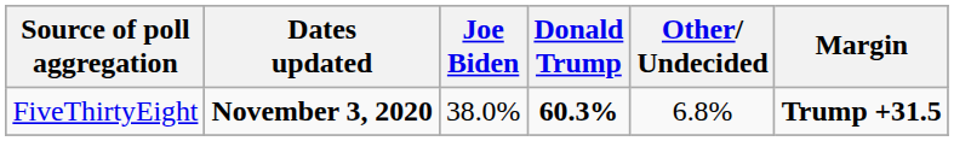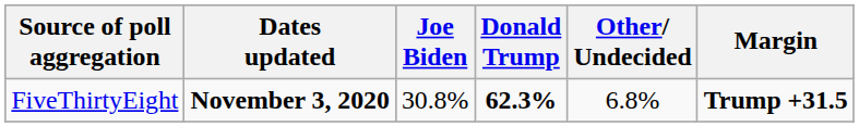 <table class="wikitable sortable" style="text-align:center;font-size:90%;line-height:17px">
 <tr>
 <th>Source of poll<br>aggregation</th>
 <th>Dates<br> updated</th>
 <th class="unsortable"><a href='#'>Joe<br>Biden</a><br><small></small></th>
 <th class="unsortable"><a href='#'>Donald<br>Trump</a><br><small></small></th>
 <th class="unsortable"><a href='#'>Other</a>/<br>Undecided<br></th>
 <th>Margin<br></th>
 </tr>
 <tr>
 <td><a href='#'>FiveThirtyEight</a></td>
 <td><strong>November 3, 2020</strong></td>
-<td>38.0%</td>
-<td><strong>60.3%</strong></td>
+<td>30.8%</td>
+<td><strong>62.3%</strong></td>
 <td>6.8%</td>
 <td><strong>Trump +31.5</strong><br></td>
 </tr>
 </table>
